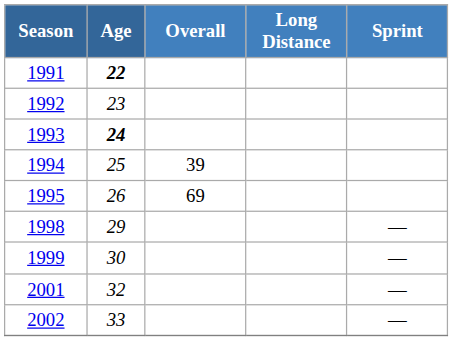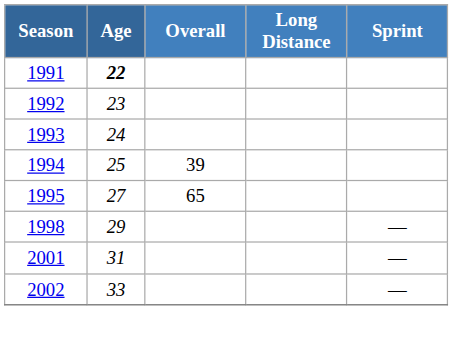 <table class="wikitable" style="font-size:95%; text-align:center; border:grey solid 1px; border-collapse:collapse; background:#ffffff;">
 <tr>
 <th style="background-color:#369; color:white; width:60px;" rowspan="2"> Season </th>
 <th style="background-color:#369; color:white; width:40px;" rowspan="2"> Age </th>
 </tr>
 <tr>
 <th style="background-color:#4180be; color:white; width:75px;">Overall</th>
 <th style="background-color:#4180be; color:white; width:75px;">Long Distance</th>
 <th style="background-color:#4180be; color:white; width:75px;">Sprint</th>
 </tr>
 <tr>
 <td><a href='#'>1991</a></td>
 <td><strong><em>22</em></strong></td>
 <td></td>
 <td></td>
 <td></td>
 </tr>
 <tr>
 <td><a href='#'>1992</a></td>
 <td><em>23</em></td>
 <td></td>
 <td></td>
 <td></td>
 </tr>
 <tr>
 <td><a href='#'>1993</a></td>
-<td><strong><em>24</em></strong></td>
+<td><em>24</em></td>
 <td></td>
 <td></td>
 <td></td>
 </tr>
 <tr>
 <td><a href='#'>1994</a></td>
 <td><em>25</em></td>
 <td>39</td>
 <td></td>
 <td></td>
 </tr>
 <tr>
 <td><a href='#'>1995</a></td>
-<td><em>26</em></td>
-<td>69</td>
+<td><em>27</em></td>
+<td>65</td>
 <td></td>
 <td></td>
 </tr>
 <tr>
 <td><a href='#'>1998</a></td>
 <td><em>29</em></td>
 <td></td>
 <td></td>
 <td>—</td>
 </tr>
 <tr>
-<td><a href='#'>1999</a></td>
-<td><em>30</em></td>
-<td></td>
-<td></td>
-<td>—</td>
-</tr>
-<tr>
 <td><a href='#'>2001</a></td>
-<td><em>32</em></td>
+<td><em>31</em></td>
 <td></td>
 <td></td>
 <td>—</td>
 </tr>
 <tr>
 <td><a href='#'>2002</a></td>
 <td><em>33</em></td>
 <td></td>
 <td></td>
 <td>—</td>
 </tr>
 <tr>
 </tr>
 </table>
